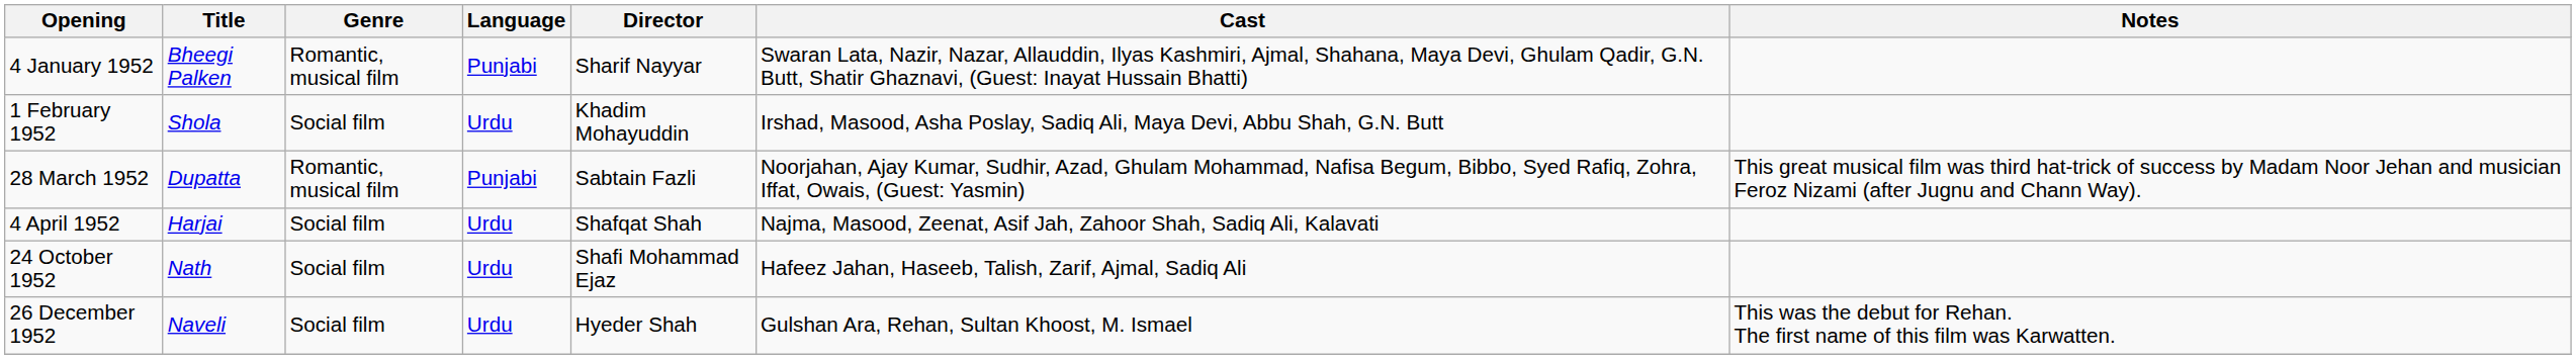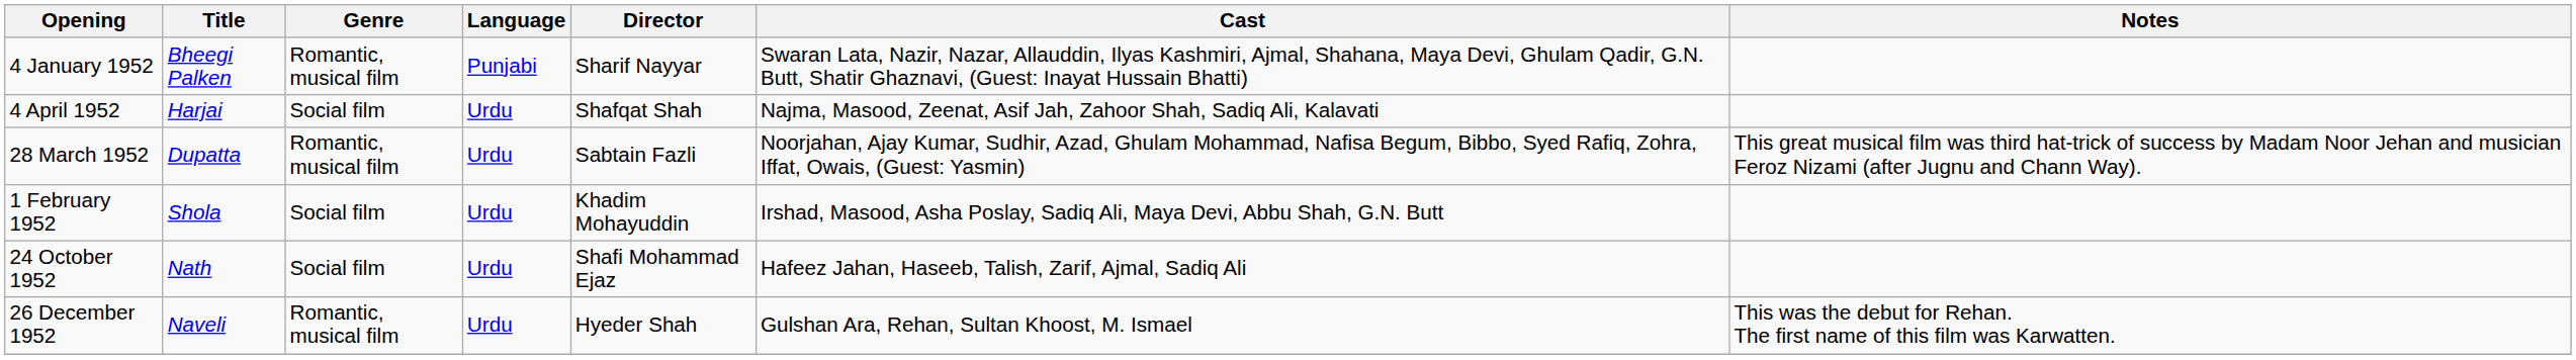 <table class="wikitable sortable">
 <tr>
 <th>Opening</th>
 <th>Title</th>
 <th>Genre</th>
 <th>Language</th>
 <th>Director</th>
 <th>Cast</th>
 <th>Notes</th>
 </tr>
 <tr>
 <td>4 January 1952</td>
 <td><em><a href='#'> Bheegi Palken</a></em></td>
 <td>Romantic, musical film</td>
 <td><a href='#'>Punjabi</a></td>
 <td>Sharif Nayyar</td>
 <td>Swaran Lata, Nazir, Nazar, Allauddin, Ilyas Kashmiri, Ajmal, Shahana, Maya Devi, Ghulam Qadir, G.N. Butt, Shatir Ghaznavi, (Guest: Inayat Hussain Bhatti)</td>
 <td></td>
 </tr>
 <tr>
+<td>4 April 1952</td>
+<td><em><a href='#'> Harjai</a></em></td>
+<td>Social film</td>
+<td><a href='#'>Urdu</a></td>
+<td>Shafqat Shah</td>
+<td>Najma, Masood, Zeenat, Asif Jah, Zahoor Shah, Sadiq Ali, Kalavati</td>
+<td></td>
+</tr>
+<tr>
+<td>28 March 1952</td>
+<td><em><a href='#'> Dupatta</a></em></td>
+<td>Romantic, musical film</td>
+<td><a href='#'>Urdu</a></td>
+<td>Sabtain Fazli</td>
+<td>Noorjahan, Ajay Kumar, Sudhir, Azad, Ghulam Mohammad, Nafisa Begum, Bibbo, Syed Rafiq, Zohra, Iffat, Owais, (Guest: Yasmin)</td>
+<td>This great musical film was third hat-trick of success by Madam Noor Jehan and musician Feroz Nizami (after Jugnu and Chann Way).</td>
+</tr>
+<tr>
 <td>1 February 1952</td>
 <td><em><a href='#'> Shola</a></em></td>
 <td>Social film</td>
 <td><a href='#'>Urdu</a></td>
 <td>Khadim Mohayuddin</td>
 <td>Irshad, Masood, Asha Poslay, Sadiq Ali, Maya Devi, Abbu Shah, G.N. Butt</td>
-<td></td>
-</tr>
-<tr>
-<td>28 March 1952</td>
-<td><em><a href='#'> Dupatta</a></em></td>
-<td>Romantic, musical film</td>
-<td><a href='#'>Punjabi</a></td>
-<td>Sabtain Fazli</td>
-<td>Noorjahan, Ajay Kumar, Sudhir, Azad, Ghulam Mohammad, Nafisa Begum, Bibbo, Syed Rafiq, Zohra, Iffat, Owais, (Guest: Yasmin)</td>
-<td>This great musical film was third hat-trick of success by Madam Noor Jehan and musician Feroz Nizami (after Jugnu and Chann Way).</td>
-</tr>
-<tr>
-<td>4 April 1952</td>
-<td><em><a href='#'> Harjai</a></em></td>
-<td>Social film</td>
-<td><a href='#'>Urdu</a></td>
-<td>Shafqat Shah</td>
-<td>Najma, Masood, Zeenat, Asif Jah, Zahoor Shah, Sadiq Ali, Kalavati</td>
 <td></td>
 </tr>
 <tr>
 <td>24 October 1952</td>
 <td><em><a href='#'> Nath</a></em></td>
 <td>Social film</td>
 <td><a href='#'>Urdu</a></td>
 <td>Shafi Mohammad Ejaz</td>
 <td>Hafeez Jahan, Haseeb, Talish, Zarif, Ajmal, Sadiq Ali</td>
 <td></td>
 </tr>
 <tr>
 <td>26 December 1952</td>
 <td><em><a href='#'> Naveli</a></em></td>
-<td>Social film</td>
+<td>Romantic, musical film</td>
 <td><a href='#'>Urdu</a></td>
 <td>Hyeder Shah</td>
 <td>Gulshan Ara, Rehan, Sultan Khoost, M. Ismael</td>
 <td>This was the debut for Rehan.<br>The first name of this film was Karwatten.</td>
 </tr>
 <tr>
 </tr>
 </table>
